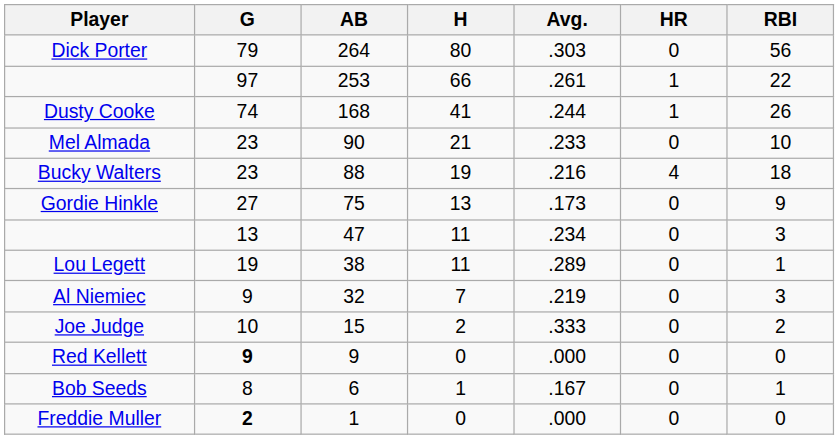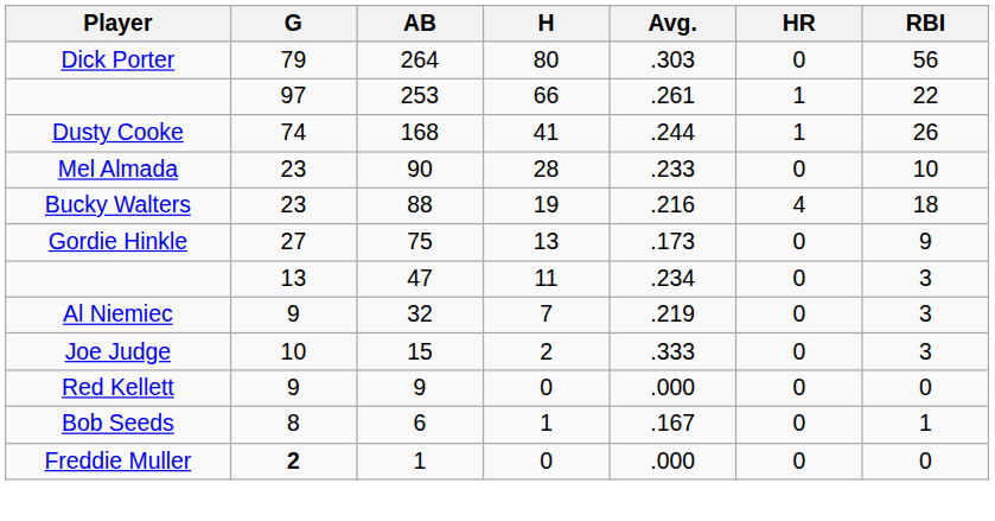 <table class="wikitable sortable">
 <tr>
 <th bgcolor="#DDDDFF" width="16%">Player</th>
 <th bgcolor="#DDDDFF" width="9%">G</th>
 <th bgcolor="#DDDDFF" width="9%">AB</th>
 <th bgcolor="#DDDDFF" width="9%">H</th>
 <th bgcolor="#DDDDFF" width="9%">Avg.</th>
 <th bgcolor="#DDDDFF" width="9%">HR</th>
 <th bgcolor="#DDDDFF" width="9%">RBI</th>
 </tr>
 <tr align="center">
 <td><a href='#'>Dick Porter</a></td>
 <td>79</td>
 <td>264</td>
 <td>80</td>
 <td>.303</td>
 <td>0</td>
 <td>56</td>
 </tr>
 <tr align=center>
 <td></td>
 <td>97</td>
 <td>253</td>
 <td>66</td>
 <td>.261</td>
 <td>1</td>
 <td>22</td>
 </tr>
 <tr align="center">
 <td><a href='#'>Dusty Cooke</a></td>
 <td>74</td>
 <td>168</td>
 <td>41</td>
 <td>.244</td>
 <td>1</td>
 <td>26</td>
 </tr>
 <tr align="center">
 <td><a href='#'>Mel Almada</a></td>
 <td>23</td>
 <td>90</td>
-<td>21</td>
+<td>28</td>
 <td>.233</td>
 <td>0</td>
 <td>10</td>
 </tr>
 <tr align="center">
 <td><a href='#'>Bucky Walters</a></td>
 <td>23</td>
 <td>88</td>
 <td>19</td>
 <td>.216</td>
 <td>4</td>
 <td>18</td>
 </tr>
 <tr align="center">
 <td><a href='#'>Gordie Hinkle</a></td>
 <td>27</td>
 <td>75</td>
 <td>13</td>
 <td>.173</td>
 <td>0</td>
 <td>9</td>
 </tr>
 <tr align="center">
 <td></td>
 <td>13</td>
 <td>47</td>
 <td>11</td>
 <td>.234</td>
 <td>0</td>
 <td>3</td>
 </tr>
 <tr align="center">
-<td><a href='#'>Lou Legett</a></td>
-<td>19</td>
-<td>38</td>
-<td>11</td>
-<td>.289</td>
-<td>0</td>
-<td>1</td>
-</tr>
-<tr align="center">
 <td><a href='#'>Al Niemiec</a></td>
 <td>9</td>
 <td>32</td>
 <td>7</td>
 <td>.219</td>
 <td>0</td>
 <td>3</td>
 </tr>
 <tr align="center">
 <td><a href='#'>Joe Judge</a></td>
 <td>10</td>
 <td>15</td>
 <td>2</td>
 <td>.333</td>
 <td>0</td>
-<td>2</td>
+<td>3</td>
 </tr>
 <tr align="center">
 <td><a href='#'>Red Kellett</a></td>
-<td><strong>9</strong></td>
+<td>9</td>
 <td>9</td>
 <td>0</td>
 <td>.000</td>
 <td>0</td>
 <td>0</td>
 </tr>
 <tr align="center">
 <td><a href='#'>Bob Seeds</a></td>
 <td>8</td>
 <td>6</td>
 <td>1</td>
 <td>.167</td>
 <td>0</td>
 <td>1</td>
 </tr>
 <tr align="center">
 <td><a href='#'>Freddie Muller</a></td>
 <td><strong>2</strong></td>
 <td>1</td>
 <td>0</td>
 <td>.000</td>
 <td>0</td>
 <td>0</td>
 </tr>
 </table>
